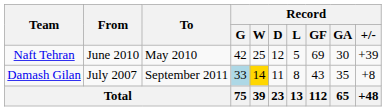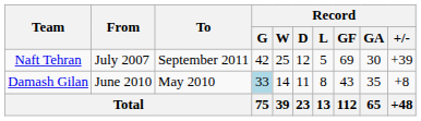 <table class="wikitable" style="text-align: center">
 <tr>
 <th rowspan="2">Team</th>
 <th rowspan="2">From</th>
 <th rowspan="2">To</th>
 <th colspan="8">Record</th>
 </tr>
 <tr>
 <th>G</th>
 <th>W</th>
 <th>D</th>
 <th>L</th>
 <th>GF</th>
 <th>GA</th>
 <th>+/-</th>
 </tr>
 <tr>
 <td><a href='#'>Naft Tehran</a></td>
-<td align="left">June 2010</td>
-<td align="left">May 2010</td>
+<td align="left">July 2007</td>
+<td align="left">September 2011</td>
 <td>42</td>
 <td>25</td>
 <td>12</td>
 <td>5</td>
 <td>69</td>
 <td>30</td>
 <td>+39</td>
 </tr>
 <tr>
 <td><a href='#'>Damash Gilan</a></td>
-<td align="left">July 2007</td>
-<td align="left">September 2011</td>
+<td align="left">June 2010</td>
+<td align="left">May 2010</td>
 <td style="background: lightblue;">33</td>
-<td style="background: gold;">14</td>
+<td>14</td>
 <td>11</td>
 <td>8</td>
 <td>43</td>
 <td>35</td>
 <td>+8</td>
 </tr>
 <tr>
 <th colspan="3">Total</th>
 <th>75</th>
 <th>39</th>
 <th>23</th>
 <th>13</th>
 <th>112</th>
 <th>65</th>
 <th>+48</th>
 </tr>
 </table>
